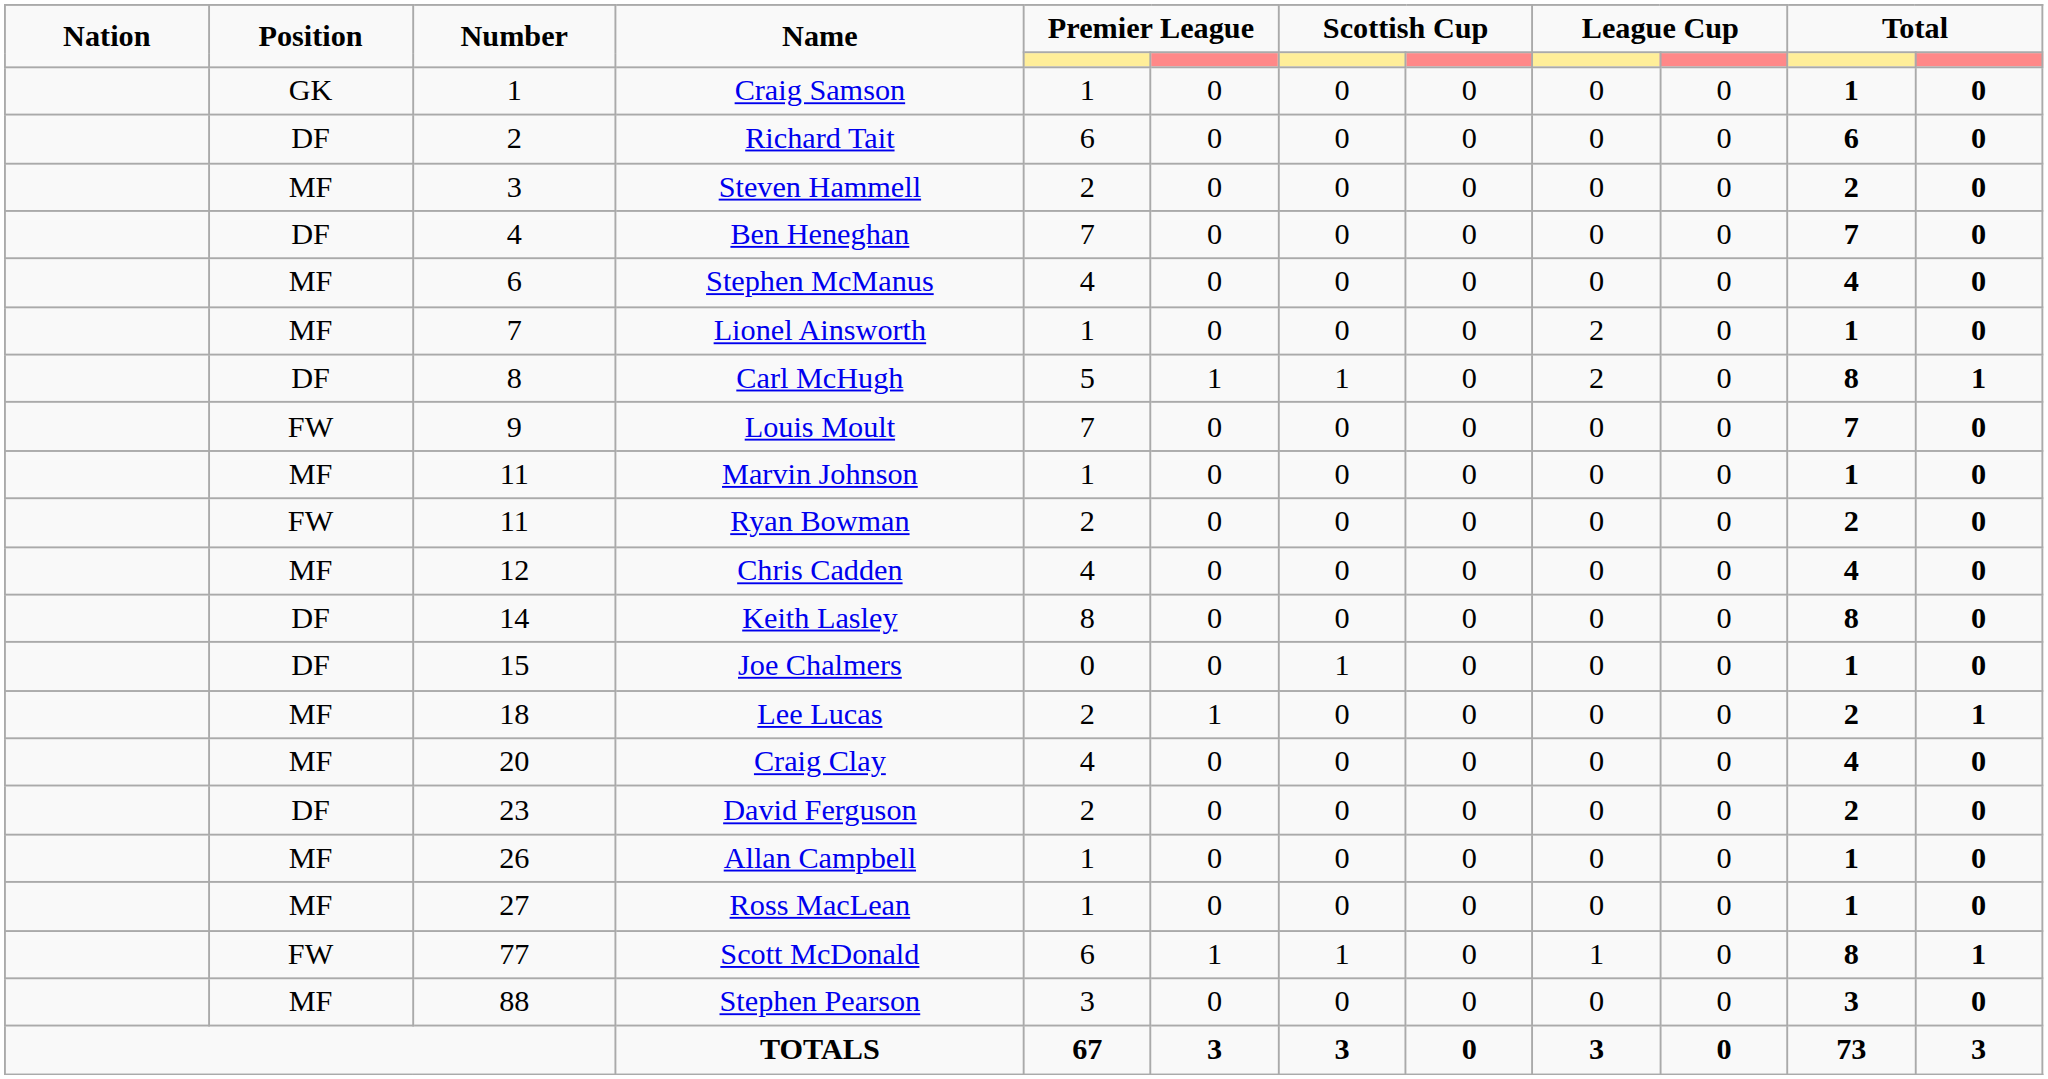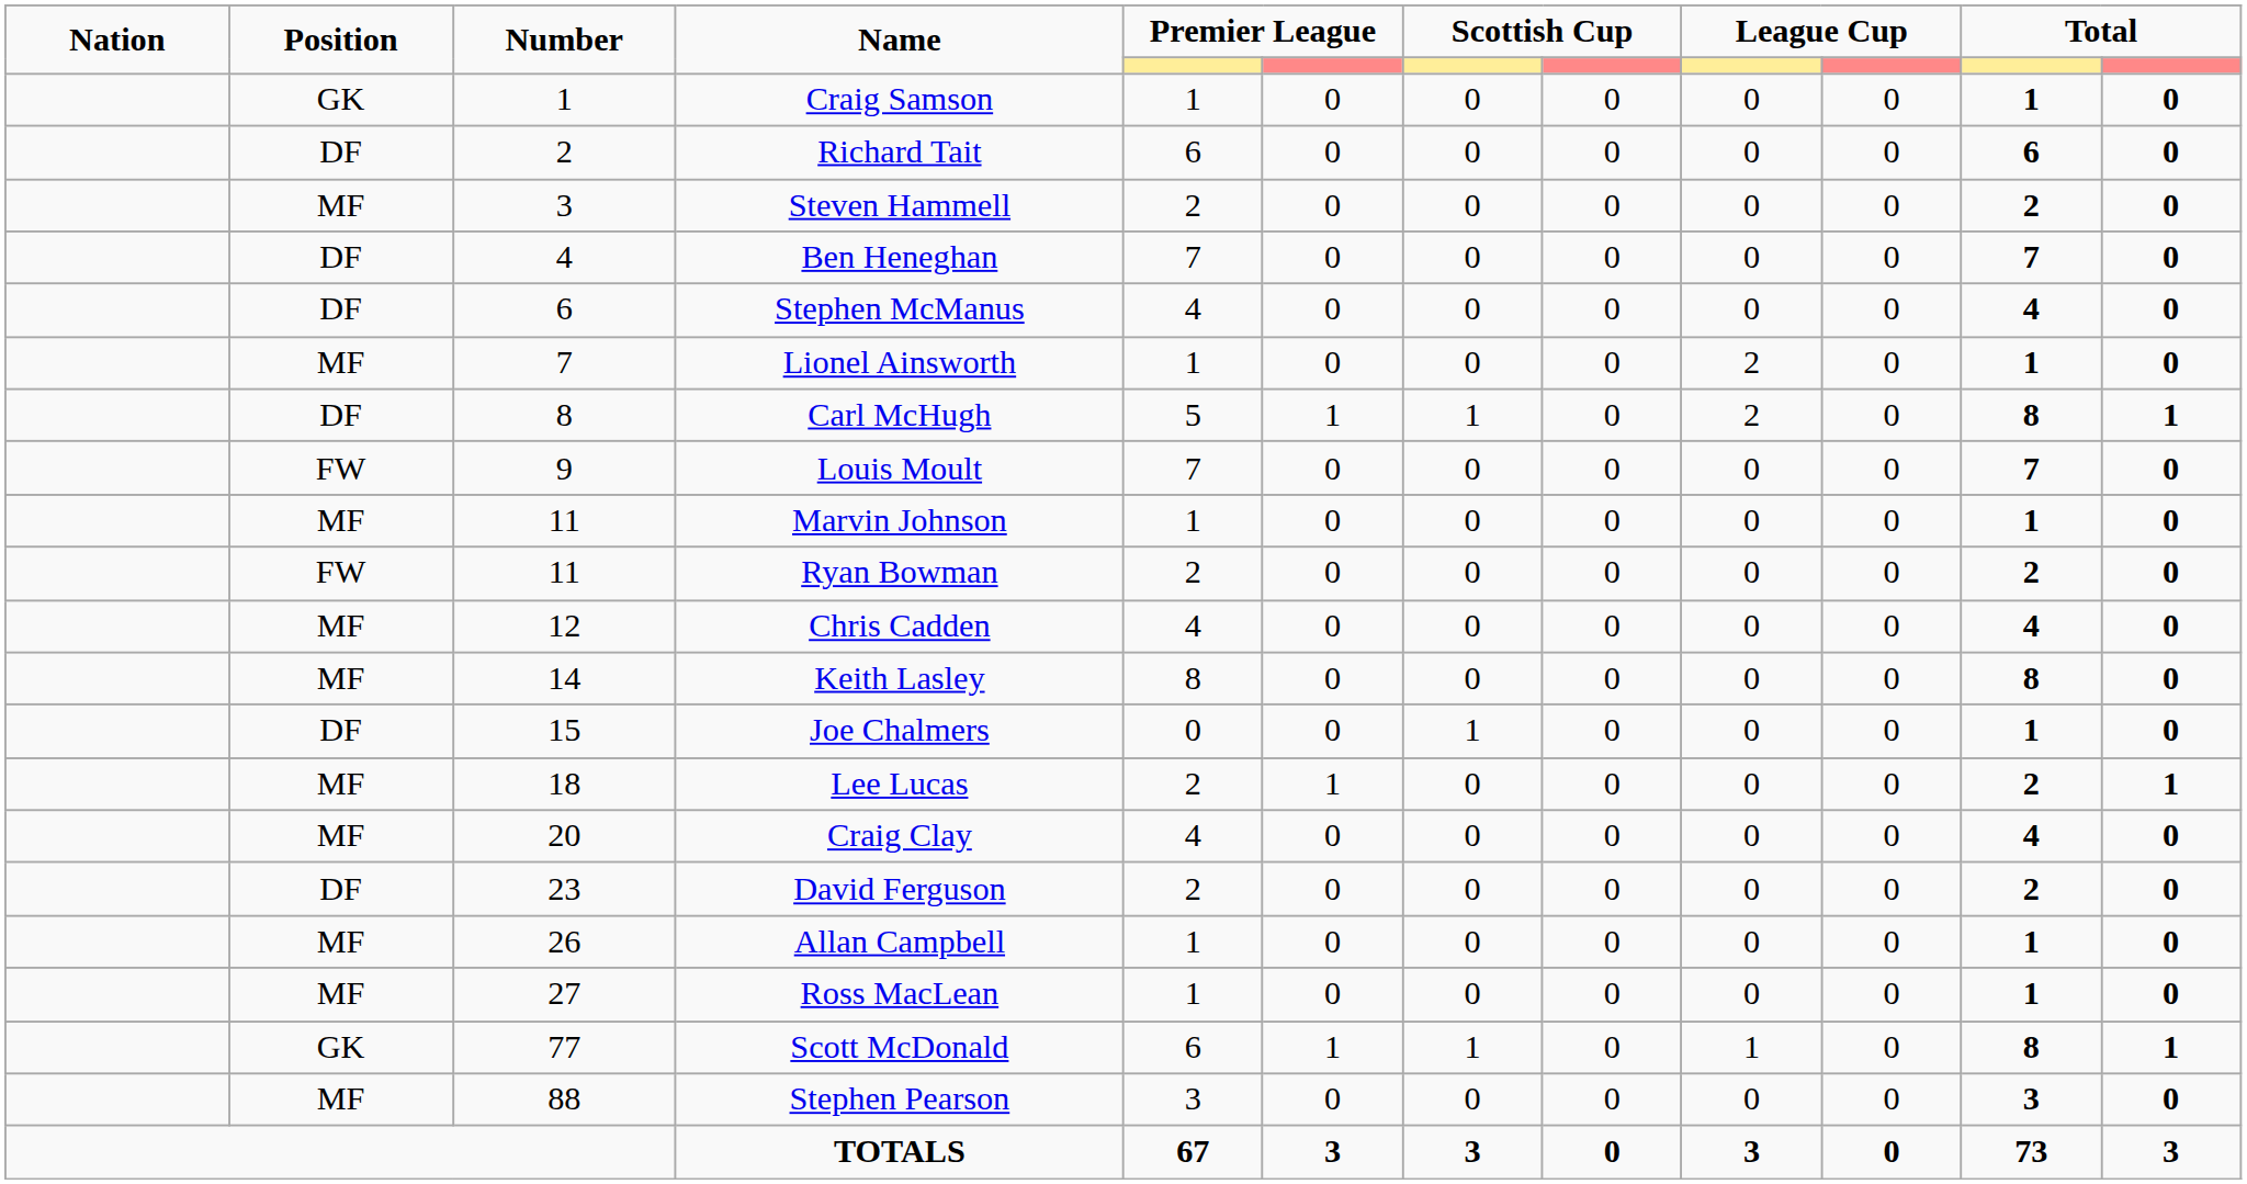 <table class="wikitable" style="font-size: 100%; text-align: center;">
 <tr>
 <td rowspan="2" width="10%" align="center"><strong>Nation</strong></td>
 <td rowspan="2" width="10%" align="center"><strong>Position</strong></td>
 <td rowspan="2" width="10%" align="center"><strong>Number</strong></td>
 <td rowspan="2" width="20%" align="center"><strong>Name</strong></td>
 <td colspan="2" align="center"><strong>Premier League</strong></td>
 <td colspan="2" align="center"><strong>Scottish Cup</strong></td>
 <td colspan="2" align="center"><strong>League Cup</strong></td>
 <td colspan="2" align="center"><strong>Total </strong></td>
 </tr>
 <tr>
 <th width=60 style="background: #FFEE99"></th>
 <th width=60 style="background: #FF8888"></th>
 <th width=60 style="background: #FFEE99"></th>
 <th width=60 style="background: #FF8888"></th>
 <th width=60 style="background: #FFEE99"></th>
 <th width=60 style="background: #FF8888"></th>
 <th width=60 style="background: #FFEE99"></th>
 <th width=60 style="background: #FF8888"></th>
 </tr>
 <tr>
 <td></td>
 <td>GK</td>
 <td>1</td>
 <td><a href='#'>Craig Samson</a></td>
 <td>1</td>
 <td>0</td>
 <td>0</td>
 <td>0</td>
 <td>0</td>
 <td>0</td>
 <td><strong>1</strong></td>
 <td><strong>0</strong></td>
 </tr>
 <tr>
 <td></td>
 <td>DF</td>
 <td>2</td>
 <td><a href='#'>Richard Tait</a></td>
 <td>6</td>
 <td>0</td>
 <td>0</td>
 <td>0</td>
 <td>0</td>
 <td>0</td>
 <td><strong>6</strong></td>
 <td><strong>0</strong></td>
 </tr>
 <tr>
 <td></td>
 <td>MF</td>
 <td>3</td>
 <td><a href='#'>Steven Hammell</a></td>
 <td>2</td>
 <td>0</td>
 <td>0</td>
 <td>0</td>
 <td>0</td>
 <td>0</td>
 <td><strong>2</strong></td>
 <td><strong>0</strong></td>
 </tr>
 <tr>
 <td></td>
 <td>DF</td>
 <td>4</td>
 <td><a href='#'>Ben Heneghan</a></td>
 <td>7</td>
 <td>0</td>
 <td>0</td>
 <td>0</td>
 <td>0</td>
 <td>0</td>
 <td><strong>7</strong></td>
 <td><strong>0</strong></td>
 </tr>
 <tr>
 <td></td>
-<td>MF</td>
+<td>DF</td>
 <td>6</td>
 <td><a href='#'>Stephen McManus</a></td>
 <td>4</td>
 <td>0</td>
 <td>0</td>
 <td>0</td>
 <td>0</td>
 <td>0</td>
 <td><strong>4</strong></td>
 <td><strong>0</strong></td>
 </tr>
 <tr>
 <td></td>
 <td>MF</td>
 <td>7</td>
 <td><a href='#'>Lionel Ainsworth</a></td>
 <td>1</td>
 <td>0</td>
 <td>0</td>
 <td>0</td>
 <td>2</td>
 <td>0</td>
 <td><strong>1</strong></td>
 <td><strong>0</strong></td>
 </tr>
 <tr>
 <td></td>
 <td>DF</td>
 <td>8</td>
 <td><a href='#'>Carl McHugh</a></td>
 <td>5</td>
 <td>1</td>
 <td>1</td>
 <td>0</td>
 <td>2</td>
 <td>0</td>
 <td><strong>8</strong></td>
 <td><strong>1</strong></td>
 </tr>
 <tr>
 <td></td>
 <td>FW</td>
 <td>9</td>
 <td><a href='#'>Louis Moult</a></td>
 <td>7</td>
 <td>0</td>
 <td>0</td>
 <td>0</td>
 <td>0</td>
 <td>0</td>
 <td><strong>7</strong></td>
 <td><strong>0</strong></td>
 </tr>
 <tr>
 <td></td>
 <td>MF</td>
 <td>11</td>
 <td><a href='#'>Marvin Johnson</a></td>
 <td>1</td>
 <td>0</td>
 <td>0</td>
 <td>0</td>
 <td>0</td>
 <td>0</td>
 <td><strong>1</strong></td>
 <td><strong>0</strong></td>
 </tr>
 <tr>
 <td></td>
 <td>FW</td>
 <td>11</td>
 <td><a href='#'>Ryan Bowman</a></td>
 <td>2</td>
 <td>0</td>
 <td>0</td>
 <td>0</td>
 <td>0</td>
 <td>0</td>
 <td><strong>2</strong></td>
 <td><strong>0</strong></td>
 </tr>
 <tr>
 <td></td>
 <td>MF</td>
 <td>12</td>
 <td><a href='#'>Chris Cadden</a></td>
 <td>4</td>
 <td>0</td>
 <td>0</td>
 <td>0</td>
 <td>0</td>
 <td>0</td>
 <td><strong>4</strong></td>
 <td><strong>0</strong></td>
 </tr>
 <tr>
 <td></td>
-<td>DF</td>
+<td>MF</td>
 <td>14</td>
 <td><a href='#'>Keith Lasley</a></td>
 <td>8</td>
 <td>0</td>
 <td>0</td>
 <td>0</td>
 <td>0</td>
 <td>0</td>
 <td><strong>8</strong></td>
 <td><strong>0</strong></td>
 </tr>
 <tr>
 <td></td>
 <td>DF</td>
 <td>15</td>
 <td><a href='#'>Joe Chalmers</a></td>
 <td>0</td>
 <td>0</td>
 <td>1</td>
 <td>0</td>
 <td>0</td>
 <td>0</td>
 <td><strong>1</strong></td>
 <td><strong>0</strong></td>
 </tr>
 <tr>
 <td></td>
 <td>MF</td>
 <td>18</td>
 <td><a href='#'>Lee Lucas</a></td>
 <td>2</td>
 <td>1</td>
 <td>0</td>
 <td>0</td>
 <td>0</td>
 <td>0</td>
 <td><strong>2</strong></td>
 <td><strong>1</strong></td>
 </tr>
 <tr>
 <td></td>
 <td>MF</td>
 <td>20</td>
 <td><a href='#'>Craig Clay</a></td>
 <td>4</td>
 <td>0</td>
 <td>0</td>
 <td>0</td>
 <td>0</td>
 <td>0</td>
 <td><strong>4</strong></td>
 <td><strong>0</strong></td>
 </tr>
 <tr>
 <td></td>
 <td>DF</td>
 <td>23</td>
 <td><a href='#'>David Ferguson</a></td>
 <td>2</td>
 <td>0</td>
 <td>0</td>
 <td>0</td>
 <td>0</td>
 <td>0</td>
 <td><strong>2</strong></td>
 <td><strong>0</strong></td>
 </tr>
 <tr>
 <td></td>
 <td>MF</td>
 <td>26</td>
 <td><a href='#'>Allan Campbell</a></td>
 <td>1</td>
 <td>0</td>
 <td>0</td>
 <td>0</td>
 <td>0</td>
 <td>0</td>
 <td><strong>1</strong></td>
 <td><strong>0</strong></td>
 </tr>
 <tr>
 <td></td>
 <td>MF</td>
 <td>27</td>
 <td><a href='#'>Ross MacLean</a></td>
 <td>1</td>
 <td>0</td>
 <td>0</td>
 <td>0</td>
 <td>0</td>
 <td>0</td>
 <td><strong>1</strong></td>
 <td><strong>0</strong></td>
 </tr>
 <tr>
 <td></td>
-<td>FW</td>
+<td>GK</td>
 <td>77</td>
 <td><a href='#'>Scott McDonald</a></td>
 <td>6</td>
 <td>1</td>
 <td>1</td>
 <td>0</td>
 <td>1</td>
 <td>0</td>
 <td><strong>8</strong></td>
 <td><strong>1</strong></td>
 </tr>
 <tr>
 <td></td>
 <td>MF</td>
 <td>88</td>
 <td><a href='#'>Stephen Pearson</a></td>
 <td>3</td>
 <td>0</td>
 <td>0</td>
 <td>0</td>
 <td>0</td>
 <td>0</td>
 <td><strong>3</strong></td>
 <td><strong>0</strong></td>
 </tr>
 <tr>
 <td colspan="3"></td>
 <td><strong>TOTALS</strong></td>
 <td><strong>67</strong></td>
 <td><strong>3</strong></td>
 <td><strong>3</strong></td>
 <td><strong>0</strong></td>
 <td><strong>3</strong></td>
 <td><strong>0</strong></td>
 <td><strong>73</strong></td>
 <td><strong>3</strong></td>
 </tr>
 <tr>
 </tr>
 </table>
